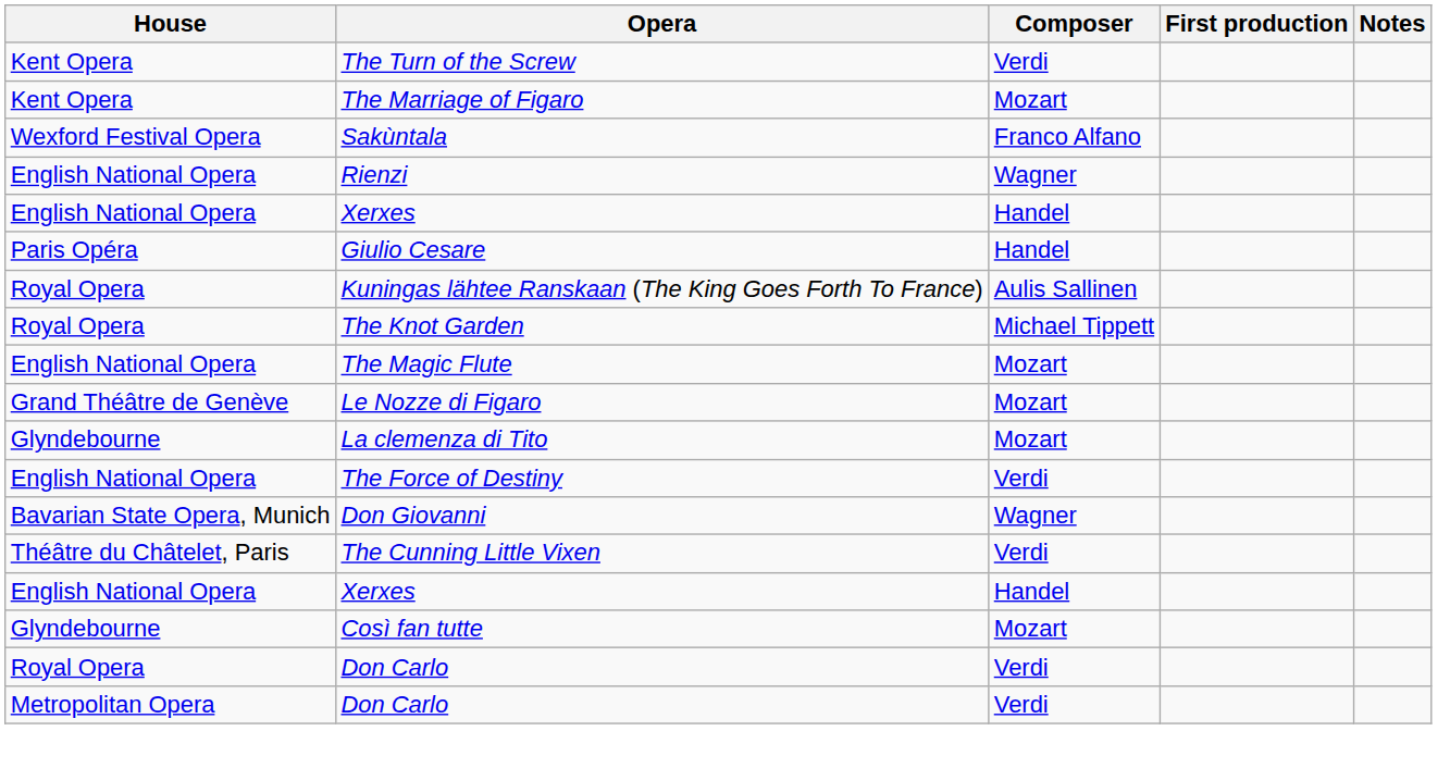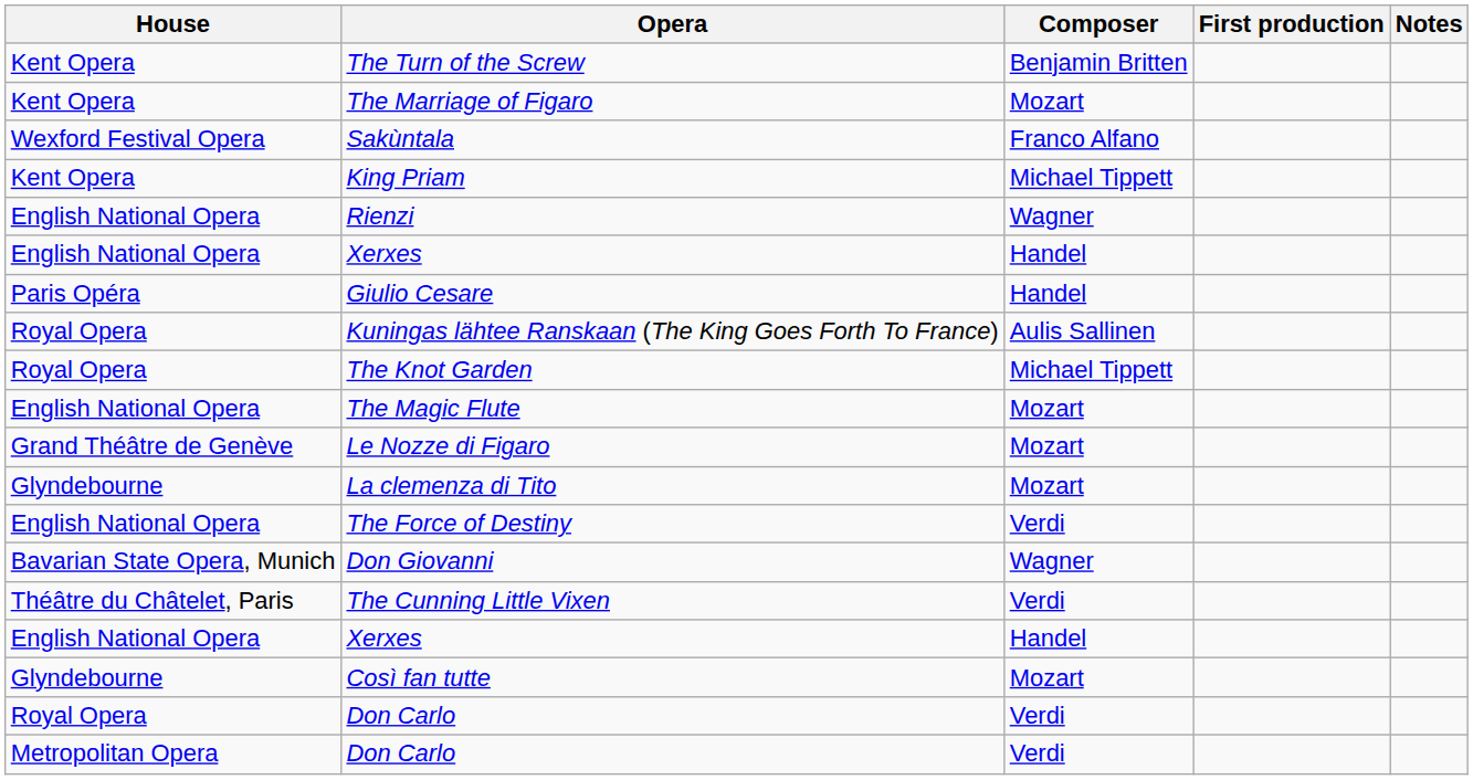 <table class="wikitable sortable" border="1">
 <tr>
 <th>House</th>
 <th>Opera</th>
 <th>Composer</th>
 <th>First production</th>
 <th>Notes</th>
 </tr>
 <tr>
 <td><a href='#'>Kent Opera</a></td>
 <td><em><a href='#'>The Turn of the Screw</a></em></td>
-<td><a href='#'>Verdi</a></td>
+<td><a href='#'>Benjamin Britten</a></td>
 <td></td>
 <td></td>
 </tr>
 <tr>
 <td><a href='#'>Kent Opera</a></td>
 <td><em><a href='#'>The Marriage of Figaro</a></em></td>
 <td><a href='#'>Mozart</a></td>
 <td></td>
 <td></td>
 </tr>
 <tr>
 <td><a href='#'>Wexford Festival Opera</a></td>
 <td><em><a href='#'>Sakùntala</a></em></td>
 <td><a href='#'>Franco Alfano</a></td>
+<td></td>
+<td></td>
+</tr>
+<tr>
+<td><a href='#'>Kent Opera</a></td>
+<td><em><a href='#'>King Priam</a></em></td>
+<td><a href='#'>Michael Tippett</a></td>
 <td></td>
 <td></td>
 </tr>
 <tr>
 <td><a href='#'>English National Opera</a></td>
 <td><em><a href='#'>Rienzi</a></em></td>
 <td><a href='#'>Wagner</a></td>
 <td></td>
 <td></td>
 </tr>
 <tr>
 <td><a href='#'>English National Opera</a></td>
 <td><em><a href='#'>Xerxes</a></em></td>
 <td><a href='#'>Handel</a></td>
 <td></td>
 <td></td>
 </tr>
 <tr>
 <td><a href='#'>Paris Opéra</a></td>
 <td><em><a href='#'>Giulio Cesare</a></em></td>
 <td><a href='#'>Handel</a></td>
 <td></td>
 <td></td>
 </tr>
 <tr>
 <td><a href='#'>Royal Opera</a></td>
 <td><em><a href='#'>Kuningas lähtee Ranskaan</a></em> (<em>The King Goes Forth To France</em>)</td>
 <td><a href='#'>Aulis Sallinen</a></td>
 <td></td>
 <td></td>
 </tr>
 <tr>
 <td><a href='#'>Royal Opera</a></td>
 <td><em><a href='#'>The Knot Garden</a></em></td>
 <td><a href='#'>Michael Tippett</a></td>
 <td></td>
 <td></td>
 </tr>
 <tr>
 <td><a href='#'>English National Opera</a></td>
 <td><em><a href='#'>The Magic Flute</a></em></td>
 <td><a href='#'>Mozart</a></td>
 <td></td>
 <td></td>
 </tr>
 <tr>
 <td><a href='#'>Grand Théâtre de Genève</a></td>
 <td><em><a href='#'>Le Nozze di Figaro</a></em></td>
 <td><a href='#'>Mozart</a></td>
 <td></td>
 <td></td>
 </tr>
 <tr>
 <td><a href='#'>Glyndebourne</a></td>
 <td><em><a href='#'>La clemenza di Tito</a></em></td>
 <td><a href='#'>Mozart</a></td>
 <td></td>
 <td></td>
 </tr>
 <tr>
 <td><a href='#'>English National Opera</a></td>
 <td><em><a href='#'>The Force of Destiny</a></em></td>
 <td><a href='#'>Verdi</a></td>
 <td></td>
 <td></td>
 </tr>
 <tr>
 <td><a href='#'>Bavarian State Opera</a>, Munich</td>
 <td><em><a href='#'>Don Giovanni</a></em></td>
 <td><a href='#'>Wagner</a></td>
 <td></td>
 <td></td>
 </tr>
 <tr>
 <td><a href='#'>Théâtre du Châtelet</a>, Paris</td>
 <td><em><a href='#'>The Cunning Little Vixen</a></em></td>
 <td><a href='#'>Verdi</a></td>
 <td></td>
 <td></td>
 </tr>
 <tr>
 <td><a href='#'>English National Opera</a></td>
 <td><em><a href='#'>Xerxes</a></em></td>
 <td><a href='#'>Handel</a></td>
 <td></td>
 <td></td>
 </tr>
 <tr>
 <td><a href='#'>Glyndebourne</a></td>
 <td><em><a href='#'>Così fan tutte</a></em></td>
 <td><a href='#'>Mozart</a></td>
 <td></td>
 <td></td>
 </tr>
 <tr>
 <td><a href='#'>Royal Opera</a></td>
 <td><em><a href='#'>Don Carlo</a></em></td>
 <td><a href='#'>Verdi</a></td>
 <td></td>
 <td></td>
 </tr>
 <tr>
 <td><a href='#'>Metropolitan Opera</a></td>
 <td><em><a href='#'>Don Carlo</a></em></td>
 <td><a href='#'>Verdi</a></td>
 <td></td>
 <td></td>
 </tr>
 </table>
